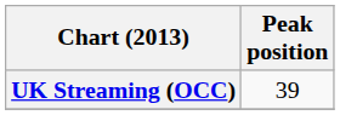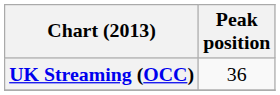 <table class="wikitable sortable plainrowheaders" style="text-align:center">
 <tr>
 <th scope="col">Chart (2013)</th>
 <th scope="col">Peak<br>position</th>
 </tr>
 <tr>
 <th scope="row"><a href='#'>UK Streaming</a> (<a href='#'>OCC</a>)</th>
-<td>39</td>
+<td>36</td>
 </tr>
 <tr>
 </tr>
 </table>
